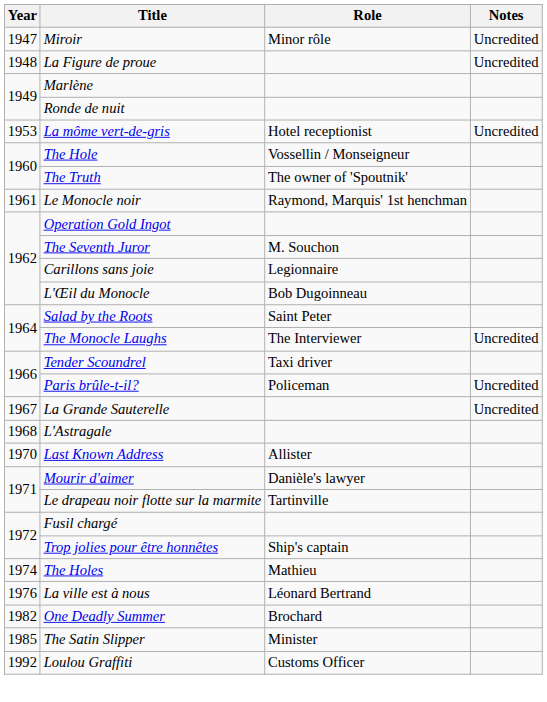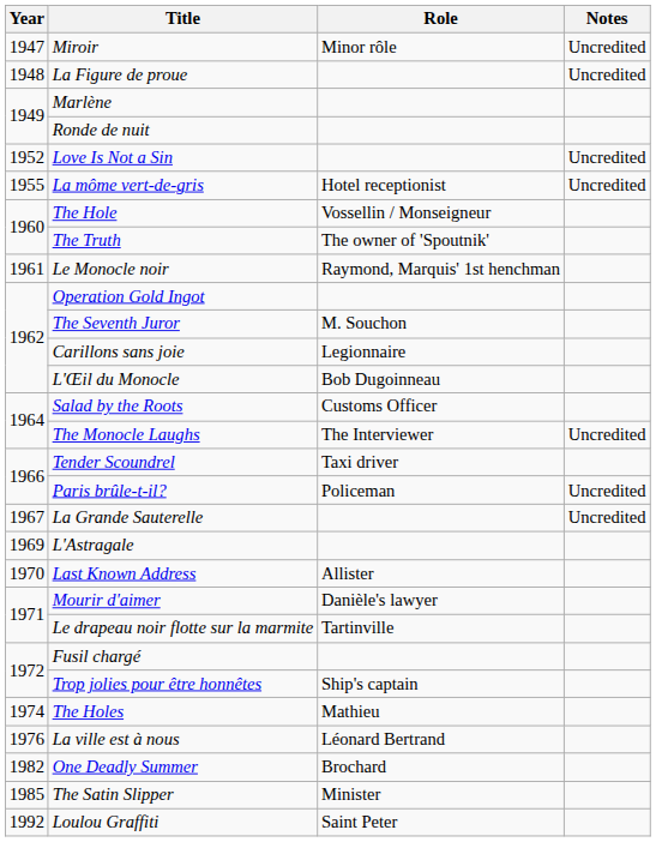 <table class="wikitable sortable">
 <tr>
 <th>Year</th>
 <th>Title</th>
 <th>Role</th>
 <th class="unsortable">Notes</th>
 </tr>
 <tr>
 <td>1947</td>
 <td><em>Miroir</em></td>
 <td>Minor rôle</td>
 <td>Uncredited</td>
 </tr>
 <tr>
 <td>1948</td>
 <td><em>La Figure de proue</em></td>
 <td></td>
 <td>Uncredited</td>
 </tr>
 <tr>
 <td rowspan="2">1949</td>
 <td><em>Marlène</em></td>
 <td></td>
 <td></td>
 </tr>
 <tr>
 <td><em>Ronde de nuit</em></td>
 <td></td>
 <td></td>
 </tr>
 <tr>
-<td>1953</td>
+<td>1952</td>
+<td><em><a href='#'>Love Is Not a Sin</a></em></td>
+<td></td>
+<td>Uncredited</td>
+</tr>
+<tr>
+<td>1955</td>
 <td><em><a href='#'>La môme vert-de-gris</a></em></td>
 <td>Hotel receptionist</td>
 <td>Uncredited</td>
 </tr>
 <tr>
 <td rowspan="2">1960</td>
 <td><em><a href='#'>The Hole</a></em></td>
 <td>Vossellin / Monseigneur</td>
 <td></td>
 </tr>
 <tr>
 <td><em><a href='#'>The Truth</a></em></td>
 <td>The owner of 'Spoutnik'</td>
 <td></td>
 </tr>
 <tr>
 <td>1961</td>
 <td><em>Le Monocle noir</em></td>
 <td>Raymond, Marquis' 1st henchman</td>
 <td></td>
 </tr>
 <tr>
 <td rowspan="4">1962</td>
 <td><em><a href='#'>Operation Gold Ingot</a></em></td>
 <td></td>
 <td></td>
 </tr>
 <tr>
 <td><em><a href='#'>The Seventh Juror</a></em></td>
 <td>M. Souchon</td>
 <td></td>
 </tr>
 <tr>
 <td><em>Carillons sans joie</em></td>
 <td>Legionnaire</td>
 <td></td>
 </tr>
 <tr>
 <td><em>L'Œil du Monocle</em></td>
 <td>Bob Dugoinneau</td>
 <td></td>
 </tr>
 <tr>
 <td rowspan="2">1964</td>
 <td><em><a href='#'>Salad by the Roots</a></em></td>
-<td>Saint Peter</td>
+<td>Customs Officer</td>
 <td></td>
 </tr>
 <tr>
 <td><em><a href='#'>The Monocle Laughs</a></em></td>
 <td>The Interviewer</td>
 <td>Uncredited</td>
 </tr>
 <tr>
 <td rowspan="2">1966</td>
 <td><em><a href='#'>Tender Scoundrel</a></em></td>
 <td>Taxi driver</td>
 <td></td>
 </tr>
 <tr>
 <td><em><a href='#'>Paris brûle-t-il?</a></em></td>
 <td>Policeman</td>
 <td>Uncredited</td>
 </tr>
 <tr>
 <td>1967</td>
 <td><em>La Grande Sauterelle</em></td>
 <td></td>
 <td>Uncredited</td>
 </tr>
 <tr>
-<td>1968</td>
+<td>1969</td>
 <td><em>L'Astragale</em></td>
 <td></td>
 <td></td>
 </tr>
 <tr>
 <td>1970</td>
 <td><em><a href='#'>Last Known Address</a></em></td>
 <td>Allister</td>
 <td></td>
 </tr>
 <tr>
 <td rowspan="2">1971</td>
 <td><em><a href='#'>Mourir d'aimer</a></em></td>
 <td>Danièle's lawyer</td>
 <td></td>
 </tr>
 <tr>
 <td><em>Le drapeau noir flotte sur la marmite</em></td>
 <td>Tartinville</td>
 <td></td>
 </tr>
 <tr>
 <td rowspan="2">1972</td>
 <td><em>Fusil chargé</em></td>
 <td></td>
 <td></td>
 </tr>
 <tr>
 <td><em><a href='#'>Trop jolies pour être honnêtes</a></em></td>
 <td>Ship's captain</td>
 <td></td>
 </tr>
 <tr>
 <td>1974</td>
 <td><em><a href='#'>The Holes</a></em></td>
 <td>Mathieu</td>
 <td></td>
 </tr>
 <tr>
 <td>1976</td>
 <td><em>La ville est à nous</em></td>
 <td>Léonard Bertrand</td>
 <td></td>
 </tr>
 <tr>
 <td>1982</td>
 <td><em><a href='#'>One Deadly Summer</a></em></td>
 <td>Brochard</td>
 <td></td>
 </tr>
 <tr>
 <td>1985</td>
 <td><em>The Satin Slipper</em></td>
 <td>Minister</td>
 <td></td>
 </tr>
 <tr>
 <td>1992</td>
 <td><em>Loulou Graffiti</em></td>
-<td>Customs Officer</td>
+<td>Saint Peter</td>
 <td></td>
 </tr>
 </table>
